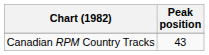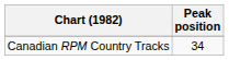 <table class="wikitable sortable">
 <tr>
 <th align="left">Chart (1982)</th>
 <th align="center">Peak<br>position</th>
 </tr>
 <tr>
 </tr>
 <tr>
 <td align="left">Canadian <em>RPM</em> Country Tracks</td>
-<td align="center">43</td>
+<td align="center">34</td>
 </tr>
 </table>
